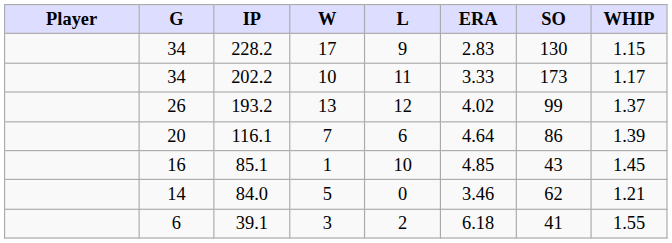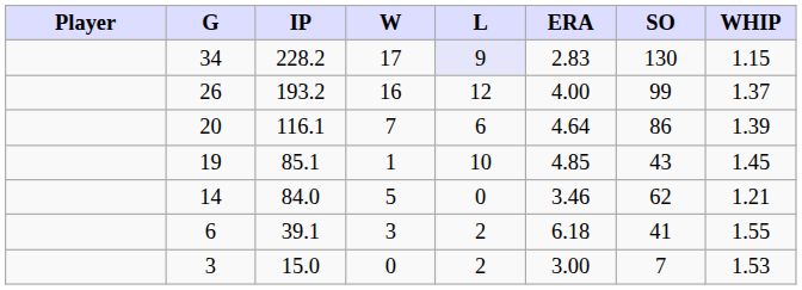 <table class="wikitable sortable">
 <tr>
 <th style="background:#ddf; width:16%;">Player</th>
 <th style="background:#ddf; width:9%;">G</th>
 <th style="background:#ddf; width:9%;">IP</th>
 <th style="background:#ddf; width:9%;">W</th>
 <th style="background:#ddf; width:9%;">L</th>
 <th style="background:#ddf; width:9%;">ERA</th>
 <th style="background:#ddf; width:9%;">SO</th>
 <th style="background:#ddf; width:9%;">WHIP</th>
 </tr>
 <tr style="text-align:center;">
 <td></td>
 <td>34</td>
 <td>228.2</td>
 <td>17</td>
-<td>9</td>
+<td style="background: lavender;">9</td>
 <td>2.83</td>
 <td>130</td>
 <td>1.15</td>
 </tr>
 <tr style="text-align:center;">
 <td></td>
-<td>34</td>
-<td>202.2</td>
-<td>10</td>
-<td>11</td>
-<td>3.33</td>
-<td>173</td>
-<td>1.17</td>
-</tr>
-<tr style="text-align:center;">
-<td></td>
 <td>26</td>
 <td>193.2</td>
-<td>13</td>
+<td>16</td>
 <td>12</td>
-<td>4.02</td>
+<td>4.00</td>
 <td>99</td>
 <td>1.37</td>
 </tr>
 <tr style="text-align:center;">
 <td></td>
 <td>20</td>
 <td>116.1</td>
 <td>7</td>
 <td>6</td>
 <td>4.64</td>
 <td>86</td>
 <td>1.39</td>
 </tr>
 <tr style="text-align:center;">
 <td></td>
-<td>16</td>
+<td>19</td>
 <td>85.1</td>
 <td>1</td>
 <td>10</td>
 <td>4.85</td>
 <td>43</td>
 <td>1.45</td>
 </tr>
 <tr style="text-align:center;">
 <td></td>
 <td>14</td>
 <td>84.0</td>
 <td>5</td>
 <td>0</td>
 <td>3.46</td>
 <td>62</td>
 <td>1.21</td>
 </tr>
 <tr style="text-align:center;">
 <td></td>
 <td>6</td>
 <td>39.1</td>
 <td>3</td>
 <td>2</td>
 <td>6.18</td>
 <td>41</td>
 <td>1.55</td>
 </tr>
+<tr style="text-align:center;">
+<td></td>
+<td>3</td>
+<td>15.0</td>
+<td>0</td>
+<td>2</td>
+<td>3.00</td>
+<td>7</td>
+<td>1.53</td>
+</tr>
 </table>
